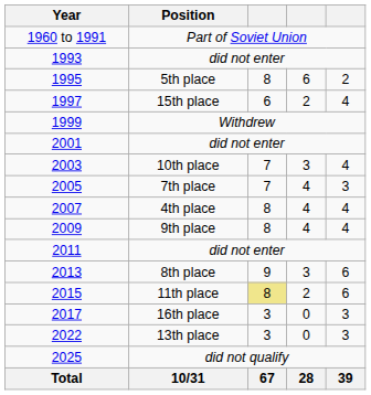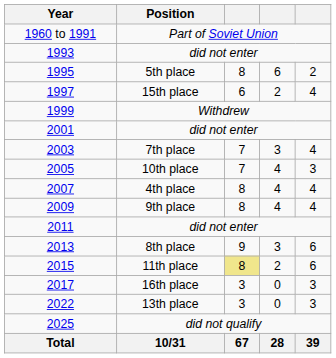 <table class="wikitable" style="text-align: center;font-size:90%;">
 <tr>
 <th width=125>Year</th>
 <th width=120>Position</th>
 <th width=35></th>
 <th width=35></th>
 <th width=35></th>
 </tr>
 <tr>
 <td><a href='#'>1960</a> to <a href='#'>1991</a></td>
 <td colspan=4><em>Part of <a href='#'>Soviet Union</a></em></td>
 </tr>
 <tr>
 <td> <a href='#'>1993</a></td>
 <td colspan=4><em>did not enter</em></td>
 </tr>
 <tr>
 <td> <a href='#'>1995</a></td>
 <td>5th place</td>
 <td>8</td>
 <td>6</td>
 <td>2</td>
 </tr>
 <tr>
 <td> <a href='#'>1997</a></td>
 <td>15th place</td>
 <td>6</td>
 <td>2</td>
 <td>4</td>
 </tr>
 <tr>
 <td> <a href='#'>1999</a></td>
 <td colspan=4><em>Withdrew</em></td>
 </tr>
 <tr>
 <td> <a href='#'>2001</a></td>
 <td colspan=4><em>did not enter</em></td>
 </tr>
 <tr>
 <td> <a href='#'>2003</a></td>
-<td>10th place</td>
+<td>7th place</td>
 <td>7</td>
 <td>3</td>
 <td>4</td>
 </tr>
 <tr>
 <td> <a href='#'>2005</a></td>
-<td>7th place</td>
+<td>10th place</td>
 <td>7</td>
 <td>4</td>
 <td>3</td>
 </tr>
 <tr>
 <td> <a href='#'>2007</a></td>
 <td>4th place</td>
 <td>8</td>
 <td>4</td>
 <td>4</td>
 </tr>
 <tr>
 <td> <a href='#'>2009</a></td>
 <td>9th place</td>
 <td>8</td>
 <td>4</td>
 <td>4</td>
 </tr>
 <tr>
 <td> <a href='#'>2011</a></td>
 <td colspan=4><em>did not enter</em></td>
 </tr>
 <tr>
 <td> <a href='#'>2013</a></td>
 <td>8th place</td>
 <td>9</td>
 <td>3</td>
 <td>6</td>
 </tr>
 <tr>
 <td> <a href='#'>2015</a></td>
 <td>11th place</td>
 <td style="background: khaki;">8</td>
 <td>2</td>
 <td>6</td>
 </tr>
 <tr>
 <td> <a href='#'>2017</a></td>
 <td>16th place</td>
 <td>3</td>
 <td>0</td>
 <td>3</td>
 </tr>
 <tr>
 <td> <a href='#'>2022</a></td>
 <td>13th place</td>
 <td>3</td>
 <td>0</td>
 <td>3</td>
 </tr>
 <tr>
 <td> <a href='#'>2025</a></td>
 <td colspan=4><em>did not qualify</em></td>
 </tr>
 <tr>
 <th>Total</th>
 <th>10/31</th>
 <th>67</th>
 <th>28</th>
 <th>39</th>
 </tr>
 </table>
